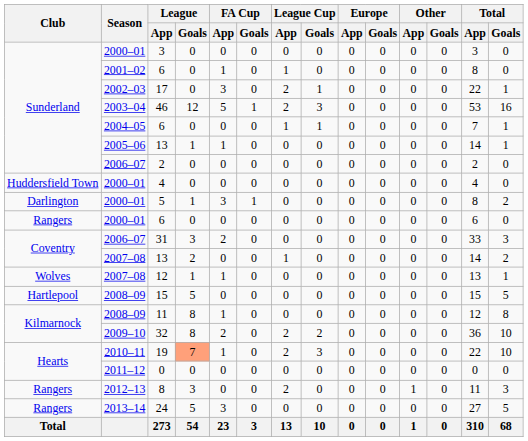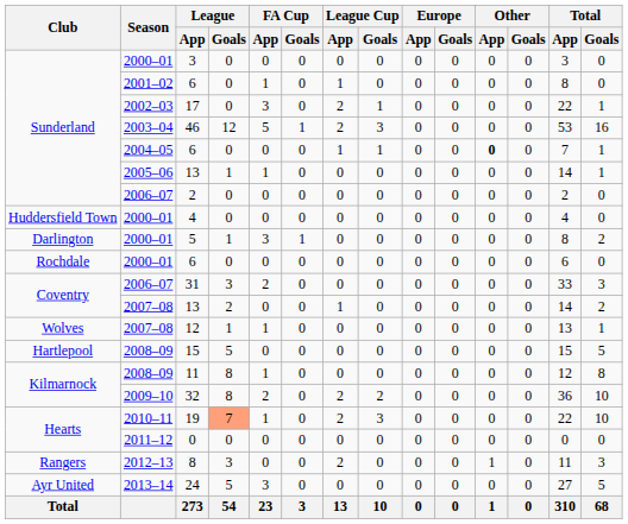 <table class="wikitable">
 <tr>
 <th rowspan=2>Club</th>
 <th rowspan=2>Season</th>
 <th colspan=2>League</th>
 <th colspan=2>FA Cup</th>
 <th colspan=2>League Cup</th>
 <th colspan=2>Europe</th>
 <th colspan=2>Other</th>
 <th colspan=2>Total</th>
 </tr>
 <tr>
 <th>App</th>
 <th>Goals</th>
 <th>App</th>
 <th>Goals</th>
 <th>App</th>
 <th>Goals</th>
 <th>App</th>
 <th>Goals</th>
 <th>App</th>
 <th>Goals</th>
 <th>App</th>
 <th>Goals</th>
 </tr>
 <tr align=center>
 <td rowspan=7><a href='#'>Sunderland</a></td>
 <td><a href='#'>2000–01</a></td>
 <td>3</td>
 <td>0</td>
 <td>0</td>
 <td>0</td>
 <td>0</td>
 <td>0</td>
 <td>0</td>
 <td>0</td>
 <td>0</td>
 <td>0</td>
 <td>3</td>
 <td>0</td>
 </tr>
 <tr align=center>
 <td><a href='#'>2001–02</a></td>
 <td>6</td>
 <td>0</td>
 <td>1</td>
 <td>0</td>
 <td>1</td>
 <td>0</td>
 <td>0</td>
 <td>0</td>
 <td>0</td>
 <td>0</td>
 <td>8</td>
 <td>0</td>
 </tr>
 <tr align=center>
 <td><a href='#'>2002–03</a></td>
 <td>17</td>
 <td>0</td>
 <td>3</td>
 <td>0</td>
 <td>2</td>
 <td>1</td>
 <td>0</td>
 <td>0</td>
 <td>0</td>
 <td>0</td>
 <td>22</td>
 <td>1</td>
 </tr>
 <tr align=center>
 <td><a href='#'>2003–04</a></td>
 <td>46</td>
 <td>12</td>
 <td>5</td>
 <td>1</td>
 <td>2</td>
 <td>3</td>
 <td>0</td>
 <td>0</td>
 <td>0</td>
 <td>0</td>
 <td>53</td>
 <td>16</td>
 </tr>
 <tr align=center>
 <td><a href='#'>2004–05</a></td>
 <td>6</td>
 <td>0</td>
 <td>0</td>
 <td>0</td>
 <td>1</td>
 <td>1</td>
 <td>0</td>
 <td>0</td>
-<td>0</td>
+<td><strong>0</strong></td>
 <td>0</td>
 <td>7</td>
 <td>1</td>
 </tr>
 <tr align=center>
 <td><a href='#'>2005–06</a></td>
 <td>13</td>
 <td>1</td>
 <td>1</td>
 <td>0</td>
 <td>0</td>
 <td>0</td>
 <td>0</td>
 <td>0</td>
 <td>0</td>
 <td>0</td>
 <td>14</td>
 <td>1</td>
 </tr>
 <tr align=center>
 <td><a href='#'>2006–07</a></td>
 <td>2</td>
 <td>0</td>
 <td>0</td>
 <td>0</td>
 <td>0</td>
 <td>0</td>
 <td>0</td>
 <td>0</td>
 <td>0</td>
 <td>0</td>
 <td>2</td>
 <td>0</td>
 </tr>
 <tr align=center>
 <td><a href='#'>Huddersfield Town</a></td>
 <td><a href='#'>2000–01</a></td>
 <td>4</td>
 <td>0</td>
 <td>0</td>
 <td>0</td>
 <td>0</td>
 <td>0</td>
 <td>0</td>
 <td>0</td>
 <td>0</td>
 <td>0</td>
 <td>4</td>
 <td>0</td>
 </tr>
 <tr align=center>
 <td><a href='#'>Darlington</a></td>
 <td><a href='#'>2000–01</a></td>
 <td>5</td>
 <td>1</td>
 <td>3</td>
 <td>1</td>
 <td>0</td>
 <td>0</td>
 <td>0</td>
 <td>0</td>
 <td>0</td>
 <td>0</td>
 <td>8</td>
 <td>2</td>
 </tr>
 <tr align=center>
-<td><a href='#'>Rangers</a></td>
+<td><a href='#'>Rochdale</a></td>
 <td><a href='#'>2000–01</a></td>
 <td>6</td>
 <td>0</td>
 <td>0</td>
 <td>0</td>
 <td>0</td>
 <td>0</td>
 <td>0</td>
 <td>0</td>
 <td>0</td>
 <td>0</td>
 <td>6</td>
 <td>0</td>
 </tr>
 <tr align=center>
 <td rowspan=2><a href='#'>Coventry</a></td>
 <td><a href='#'>2006–07</a></td>
 <td>31</td>
 <td>3</td>
 <td>2</td>
 <td>0</td>
 <td>0</td>
 <td>0</td>
 <td>0</td>
 <td>0</td>
 <td>0</td>
 <td>0</td>
 <td>33</td>
 <td>3</td>
 </tr>
 <tr align=center>
 <td><a href='#'>2007–08</a></td>
 <td>13</td>
 <td>2</td>
 <td>0</td>
 <td>0</td>
 <td>1</td>
 <td>0</td>
 <td>0</td>
 <td>0</td>
 <td>0</td>
 <td>0</td>
 <td>14</td>
 <td>2</td>
 </tr>
 <tr align=center>
 <td><a href='#'>Wolves</a></td>
 <td><a href='#'>2007–08</a></td>
 <td>12</td>
 <td>1</td>
 <td>1</td>
 <td>0</td>
 <td>0</td>
 <td>0</td>
 <td>0</td>
 <td>0</td>
 <td>0</td>
 <td>0</td>
 <td>13</td>
 <td>1</td>
 </tr>
 <tr align=center>
 <td><a href='#'>Hartlepool</a></td>
 <td><a href='#'>2008–09</a></td>
 <td>15</td>
 <td>5</td>
 <td>0</td>
 <td>0</td>
 <td>0</td>
 <td>0</td>
 <td>0</td>
 <td>0</td>
 <td>0</td>
 <td>0</td>
 <td>15</td>
 <td>5</td>
 </tr>
 <tr align=center>
 <td rowspan=2><a href='#'>Kilmarnock</a></td>
 <td><a href='#'>2008–09</a></td>
 <td>11</td>
 <td>8</td>
 <td>1</td>
 <td>0</td>
 <td>0</td>
 <td>0</td>
 <td>0</td>
 <td>0</td>
 <td>0</td>
 <td>0</td>
 <td>12</td>
 <td>8</td>
 </tr>
 <tr align=center>
 <td><a href='#'>2009–10</a></td>
 <td>32</td>
 <td>8</td>
 <td>2</td>
 <td>0</td>
 <td>2</td>
 <td>2</td>
 <td>0</td>
 <td>0</td>
 <td>0</td>
 <td>0</td>
 <td>36</td>
 <td>10</td>
 </tr>
 <tr align=center>
 <td rowspan=2><a href='#'>Hearts</a></td>
 <td><a href='#'>2010–11</a></td>
 <td>19</td>
 <td style="background: lightsalmon;">7</td>
 <td>1</td>
 <td>0</td>
 <td>2</td>
 <td>3</td>
 <td>0</td>
 <td>0</td>
 <td>0</td>
 <td>0</td>
 <td>22</td>
 <td>10</td>
 </tr>
 <tr align=center>
 <td><a href='#'>2011–12</a></td>
 <td>0</td>
 <td>0</td>
 <td>0</td>
 <td>0</td>
 <td>0</td>
 <td>0</td>
 <td>0</td>
 <td>0</td>
 <td>0</td>
 <td>0</td>
 <td>0</td>
 <td>0</td>
 </tr>
 <tr align=center>
 <td><a href='#'>Rangers</a></td>
 <td><a href='#'>2012–13</a></td>
 <td>8</td>
 <td>3</td>
 <td>0</td>
 <td>0</td>
 <td>2</td>
 <td>0</td>
 <td>0</td>
 <td>0</td>
 <td>1</td>
 <td>0</td>
 <td>11</td>
 <td>3</td>
 </tr>
 <tr align=center>
-<td><a href='#'>Rangers</a></td>
+<td><a href='#'>Ayr United</a></td>
 <td><a href='#'>2013–14</a></td>
 <td>24</td>
 <td>5</td>
 <td>3</td>
 <td>0</td>
 <td>0</td>
 <td>0</td>
 <td>0</td>
 <td>0</td>
 <td>0</td>
 <td>0</td>
 <td>27</td>
 <td>5</td>
 </tr>
 <tr align=center>
 <th>Total</th>
 <th></th>
 <th>273</th>
 <th>54</th>
 <th>23</th>
 <th>3</th>
 <th>13</th>
 <th>10</th>
 <th>0</th>
 <th>0</th>
 <th>1</th>
 <th>0</th>
 <th>310</th>
 <th>68</th>
 </tr>
 </table>
